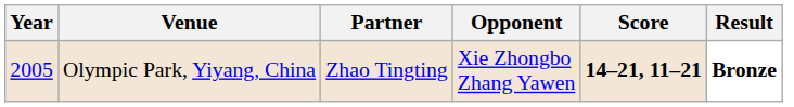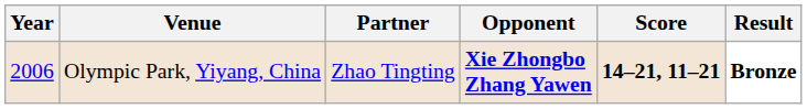 <table class="sortable wikitable" style="font-size: 90%;">
 <tr>
 <th>Year</th>
 <th>Venue</th>
 <th>Partner</th>
 <th>Opponent</th>
 <th>Score</th>
 <th>Result</th>
 </tr>
 <tr style="background:#F3E6D7">
-<td align="center"><a href='#'>2005</a></td>
+<td align="center"><a href='#'>2006</a></td>
 <td align="left">Olympic Park, <a href='#'>Yiyang, China</a></td>
 <td align="left"> <a href='#'>Zhao Tingting</a></td>
-<td align="left"> <a href='#'>Xie Zhongbo</a> <br>  <a href='#'>Zhang Yawen</a></td>
+<td align="left"><strong> <a href='#'>Xie Zhongbo</a> <br>  <a href='#'>Zhang Yawen</a></strong></td>
 <td align="left"><strong>14–21, 11–21</strong></td>
 <td style="text-align:left; background:white"> <strong>Bronze</strong></td>
 </tr>
 </table>
